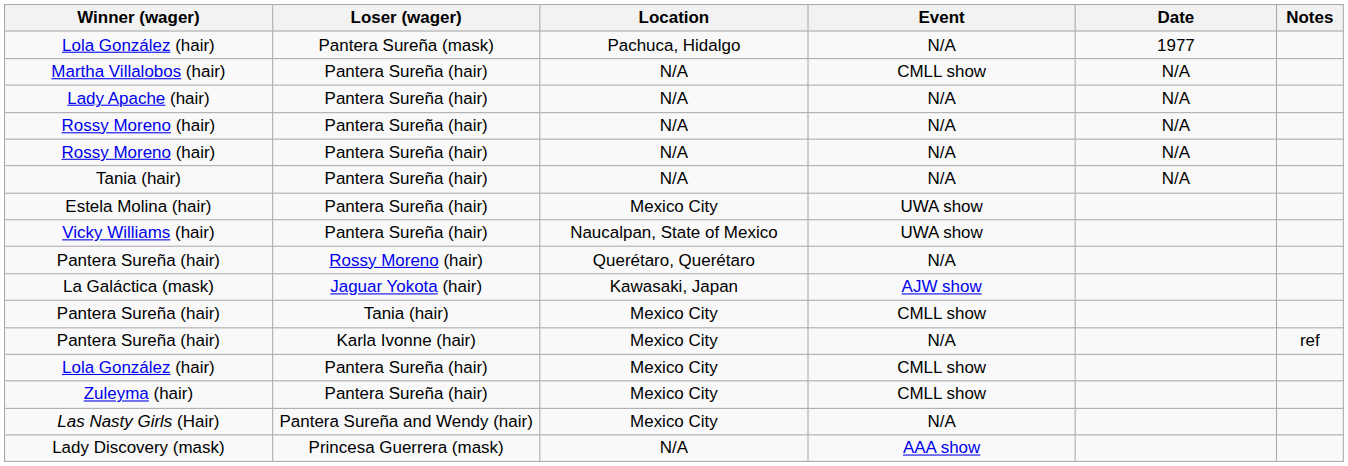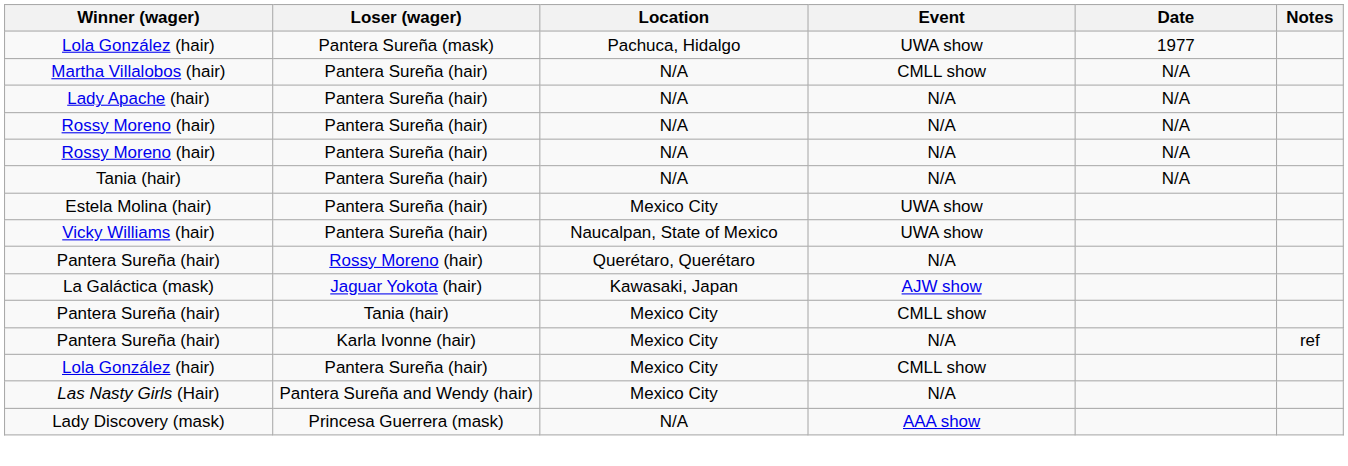 <table class="wikitable sortable" width=100%  style="text-align: center">
 <tr>
 <th width=20% scope="col">Winner (wager)</th>
 <th width=20% scope="col">Loser (wager)</th>
 <th width=20% scope="col">Location</th>
 <th width=20% scope="col">Event</th>
 <th width=15% scope="col">Date</th>
 <th class="unsortable" width=5% scope="col">Notes</th>
 </tr>
 <tr>
 <td><a href='#'>Lola González</a> (hair)</td>
 <td>Pantera Sureña (mask)</td>
 <td>Pachuca, Hidalgo</td>
-<td>N/A</td>
+<td>UWA show</td>
 <td>1977</td>
 <td></td>
 </tr>
 <tr>
 <td><a href='#'>Martha Villalobos</a> (hair)</td>
 <td>Pantera Sureña (hair)</td>
 <td>N/A</td>
 <td>CMLL show</td>
 <td>N/A</td>
 <td></td>
 </tr>
 <tr>
 <td><a href='#'>Lady Apache</a> (hair)</td>
 <td>Pantera Sureña (hair)</td>
 <td>N/A</td>
 <td>N/A</td>
 <td>N/A</td>
 <td></td>
 </tr>
 <tr>
 <td><a href='#'>Rossy Moreno</a> (hair)</td>
 <td>Pantera Sureña (hair)</td>
 <td>N/A</td>
 <td>N/A</td>
 <td>N/A</td>
 <td></td>
 </tr>
 <tr>
 <td><a href='#'>Rossy Moreno</a> (hair)</td>
 <td>Pantera Sureña (hair)</td>
 <td>N/A</td>
 <td>N/A</td>
 <td>N/A</td>
 <td></td>
 </tr>
 <tr>
 <td>Tania (hair)</td>
 <td>Pantera Sureña (hair)</td>
 <td>N/A</td>
 <td>N/A</td>
 <td>N/A</td>
 <td></td>
 </tr>
 <tr>
 <td>Estela Molina (hair)</td>
 <td>Pantera Sureña (hair)</td>
 <td>Mexico City</td>
 <td>UWA show</td>
 <td></td>
 <td></td>
 </tr>
 <tr>
 <td><a href='#'>Vicky Williams</a> (hair)</td>
 <td>Pantera Sureña (hair)</td>
 <td>Naucalpan, State of Mexico</td>
 <td>UWA show</td>
 <td></td>
 <td></td>
 </tr>
 <tr>
 <td>Pantera Sureña (hair)</td>
 <td><a href='#'>Rossy Moreno</a> (hair)</td>
 <td>Querétaro, Querétaro</td>
 <td>N/A</td>
 <td></td>
 <td></td>
 </tr>
 <tr>
 <td>La Galáctica (mask)</td>
 <td><a href='#'>Jaguar Yokota</a> (hair)</td>
 <td>Kawasaki, Japan</td>
 <td><a href='#'>AJW show</a></td>
 <td></td>
 <td></td>
 </tr>
 <tr>
 <td>Pantera Sureña (hair)</td>
 <td>Tania (hair)</td>
 <td>Mexico City</td>
 <td>CMLL show</td>
 <td></td>
 <td></td>
 </tr>
 <tr>
 <td>Pantera Sureña (hair)</td>
 <td>Karla Ivonne (hair)</td>
 <td>Mexico City</td>
 <td>N/A</td>
 <td></td>
 <td>ref</td>
 </tr>
 <tr>
 <td><a href='#'>Lola González</a> (hair)</td>
 <td>Pantera Sureña (hair)</td>
 <td>Mexico City</td>
 <td>CMLL show</td>
 <td></td>
 <td></td>
 </tr>
 <tr>
-<td><a href='#'>Zuleyma</a> (hair)</td>
-<td>Pantera Sureña (hair)</td>
-<td>Mexico City</td>
-<td>CMLL show</td>
-<td></td>
-<td></td>
-</tr>
-<tr>
 <td><em>Las Nasty Girls</em> (Hair)<br></td>
 <td>Pantera Sureña and Wendy (hair)</td>
 <td>Mexico City</td>
 <td>N/A</td>
 <td></td>
 <td></td>
 </tr>
 <tr>
 <td>Lady Discovery (mask)</td>
 <td>Princesa Guerrera (mask)</td>
 <td>N/A</td>
 <td><a href='#'>AAA show</a></td>
 <td></td>
 <td></td>
 </tr>
 </table>
